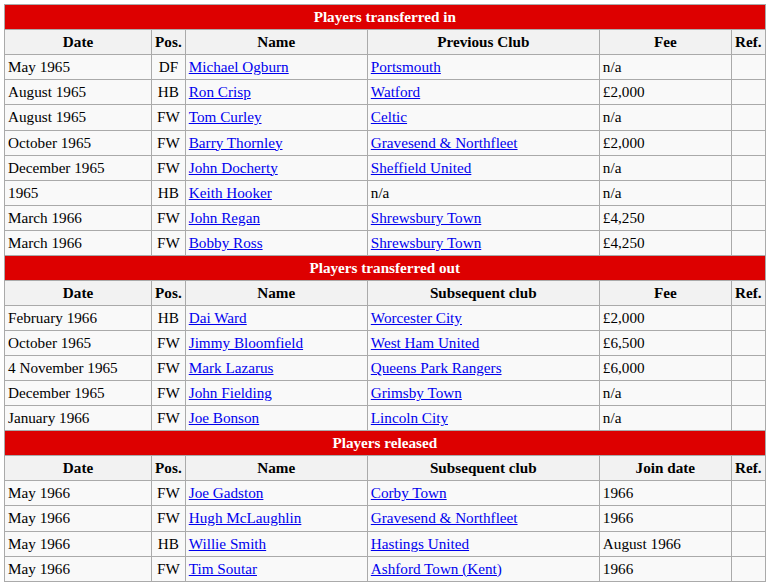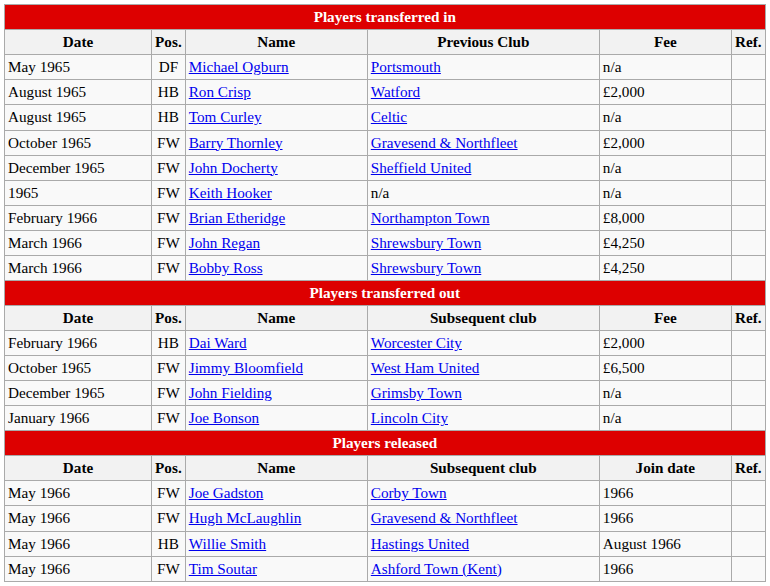 <table style="font-size:95%;" class="wikitable">
 <tr>
 <th style="background:#d00; color:white; text-align:center;" colspan="6">Players transferred in</th>
 </tr>
 <tr>
 <th style="width:140px;">Date</th>
 <th style="width:25px;">Pos.</th>
 <th style="width:175px;">Name</th>
 <th style="width:225px;">Previous Club</th>
 <th style="width:125px;">Fee</th>
 <th style="width:25px;">Ref.</th>
 </tr>
 <tr>
 <td>May 1965</td>
 <td style="text-align:center;">DF</td>
 <td> <a href='#'>Michael Ogburn</a></td>
 <td> <a href='#'>Portsmouth</a></td>
 <td>n/a</td>
 <td></td>
 </tr>
 <tr>
 <td>August 1965</td>
 <td style="text-align:center;">HB</td>
 <td> <a href='#'>Ron Crisp</a></td>
 <td> <a href='#'>Watford</a></td>
 <td>£2,000</td>
 <td></td>
 </tr>
 <tr>
 <td>August 1965</td>
-<td style="text-align:center;">FW</td>
+<td style="text-align:center;">HB</td>
 <td> <a href='#'>Tom Curley</a></td>
 <td> <a href='#'>Celtic</a></td>
 <td>n/a</td>
 <td></td>
 </tr>
 <tr>
 <td>October 1965</td>
 <td style="text-align:center;">FW</td>
 <td> <a href='#'>Barry Thornley</a></td>
 <td> <a href='#'>Gravesend & Northfleet</a></td>
 <td>£2,000</td>
 <td></td>
 </tr>
 <tr>
 <td>December 1965</td>
 <td style="text-align:center;">FW</td>
 <td> <a href='#'>John Docherty</a></td>
 <td> <a href='#'>Sheffield United</a></td>
 <td>n/a</td>
 <td></td>
 </tr>
 <tr>
 <td>1965</td>
-<td style="text-align:center;">HB</td>
+<td style="text-align:center;">FW</td>
 <td> <a href='#'>Keith Hooker</a></td>
 <td>n/a</td>
 <td>n/a</td>
+<td></td>
+</tr>
+<tr>
+<td>February 1966</td>
+<td style="text-align:center;">FW</td>
+<td> <a href='#'>Brian Etheridge</a></td>
+<td> <a href='#'>Northampton Town</a></td>
+<td>£8,000</td>
 <td></td>
 </tr>
 <tr>
 <td>March 1966</td>
 <td style="text-align:center;">FW</td>
 <td> <a href='#'>John Regan</a></td>
 <td> <a href='#'>Shrewsbury Town</a></td>
 <td>£4,250</td>
 <td></td>
 </tr>
 <tr>
 <td>March 1966</td>
 <td style="text-align:center;">FW</td>
 <td> <a href='#'>Bobby Ross</a></td>
 <td> <a href='#'>Shrewsbury Town</a></td>
 <td>£4,250</td>
 <td></td>
 </tr>
 <tr>
 <th style="background:#d00; color:white; text-align:center;" colspan="6">Players transferred out</th>
 </tr>
 <tr>
 <th>Date</th>
 <th>Pos.</th>
 <th>Name</th>
 <th>Subsequent club</th>
 <th>Fee</th>
 <th>Ref.</th>
 </tr>
 <tr>
 <td>February 1966</td>
 <td style="text-align:center;">HB</td>
 <td> <a href='#'>Dai Ward</a></td>
 <td> <a href='#'>Worcester City</a></td>
 <td>£2,000</td>
 <td></td>
 </tr>
 <tr>
 <td>October 1965</td>
 <td style="text-align:center;">FW</td>
 <td> <a href='#'>Jimmy Bloomfield</a></td>
 <td> <a href='#'>West Ham United</a></td>
 <td>£6,500</td>
-<td></td>
-</tr>
-<tr>
-<td>4 November 1965</td>
-<td style="text-align:center;">FW</td>
-<td> <a href='#'>Mark Lazarus</a></td>
-<td> <a href='#'>Queens Park Rangers</a></td>
-<td>£6,000</td>
 <td></td>
 </tr>
 <tr>
 <td>December 1965</td>
 <td style="text-align:center;">FW</td>
 <td> <a href='#'>John Fielding</a></td>
 <td> <a href='#'>Grimsby Town</a></td>
 <td>n/a</td>
 <td></td>
 </tr>
 <tr>
 <td>January 1966</td>
 <td style="text-align:center;">FW</td>
 <td> <a href='#'>Joe Bonson</a></td>
 <td> <a href='#'>Lincoln City</a></td>
 <td>n/a</td>
 <td></td>
 </tr>
 <tr>
 <th style="background:#d00; color:white; text-align:center;" colspan="6">Players released</th>
 </tr>
 <tr>
 <th>Date</th>
 <th>Pos.</th>
 <th>Name</th>
 <th>Subsequent club</th>
 <th>Join date</th>
 <th>Ref.</th>
 </tr>
 <tr>
 <td>May 1966</td>
 <td style="text-align:center;">FW</td>
 <td> <a href='#'>Joe Gadston</a></td>
 <td> <a href='#'>Corby Town</a></td>
 <td>1966</td>
 <td></td>
 </tr>
 <tr>
 <td>May 1966</td>
 <td style="text-align:center;">FW</td>
 <td> <a href='#'>Hugh McLaughlin</a></td>
 <td> <a href='#'>Gravesend & Northfleet</a></td>
 <td>1966</td>
 <td></td>
 </tr>
 <tr>
 <td>May 1966</td>
 <td style="text-align:center;">HB</td>
 <td> <a href='#'>Willie Smith</a></td>
 <td> <a href='#'>Hastings United</a></td>
 <td>August 1966</td>
 <td></td>
 </tr>
 <tr>
 <td>May 1966</td>
 <td style="text-align:center;">FW</td>
 <td> <a href='#'>Tim Soutar</a></td>
 <td> <a href='#'>Ashford Town (Kent)</a></td>
 <td>1966</td>
 <td></td>
 </tr>
 </table>
